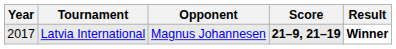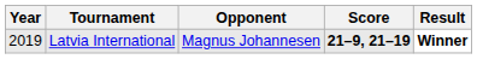 <table class="sortable wikitable" style="font-size: 90%;">
 <tr>
 <th>Year</th>
 <th>Tournament</th>
 <th>Opponent</th>
 <th>Score</th>
 <th>Result</th>
 </tr>
 <tr style="background:#E9E9E9">
-<td align="center">2017</td>
+<td align="center">2019</td>
 <td align="left"><a href='#'>Latvia International</a></td>
 <td align="left"> <a href='#'>Magnus Johannesen</a></td>
 <td align="left"><strong>21–9, 21–19</strong></td>
 <td style="text-align:left; background:white"> <strong>Winner</strong></td>
 </tr>
 </table>
